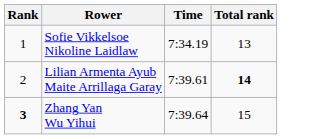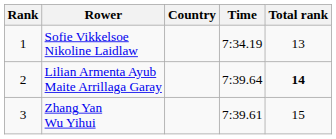 <table class="wikitable" style="text-align:center">
 <tr>
 <th>Rank</th>
 <th>Rower</th>
+<th>Country</th>
 <th>Time</th>
 <th>Total rank</th>
 </tr>
 <tr>
 <td>1</td>
 <td align="left"><a href='#'>Sofie Vikkelsoe</a><br><a href='#'>Nikoline Laidlaw</a></td>
+<td align="left"></td>
 <td>7:34.19</td>
 <td>13</td>
 </tr>
 <tr>
 <td>2</td>
 <td align="left"><a href='#'>Lilian Armenta Ayub</a><br><a href='#'>Maite Arrillaga Garay</a></td>
-<td>7:39.61</td>
+<td align="left"></td>
+<td>7:39.64</td>
 <td><strong>14</strong></td>
 </tr>
 <tr>
-<td><strong>3</strong></td>
+<td>3</td>
 <td align="left"><a href='#'>Zhang Yan</a><br><a href='#'>Wu Yihui</a></td>
-<td>7:39.64</td>
+<td align="left"></td>
+<td>7:39.61</td>
 <td>15</td>
 </tr>
 </table>
